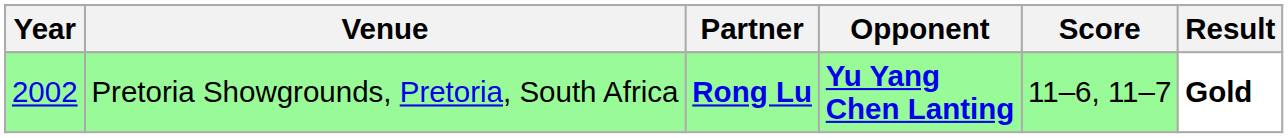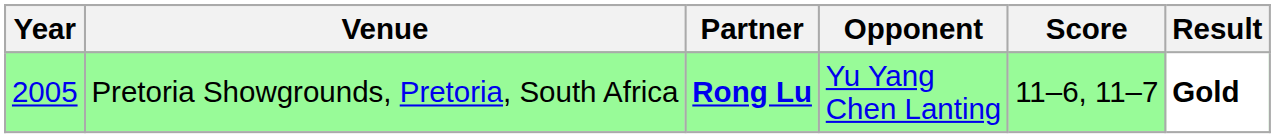 <table class="sortable wikitable" style="font-size: 90%;">
 <tr>
 <th>Year</th>
 <th>Venue</th>
 <th>Partner</th>
 <th>Opponent</th>
 <th>Score</th>
 <th>Result</th>
 </tr>
 <tr style="background:#98FB98">
-<td align="center"><a href='#'>2002</a></td>
+<td align="center"><a href='#'>2005</a></td>
 <td align="left">Pretoria Showgrounds, <a href='#'>Pretoria</a>, South Africa</td>
 <td align="left"><strong> <a href='#'>Rong Lu</a></strong></td>
-<td align="left"><strong> <a href='#'>Yu Yang</a> <br>  <a href='#'>Chen Lanting</a></strong></td>
+<td align="left"> <a href='#'>Yu Yang</a> <br>  <a href='#'>Chen Lanting</a></td>
 <td align="left">11–6, 11–7</td>
 <td style="text-align:left; background:white"> <strong>Gold</strong></td>
 </tr>
 </table>
